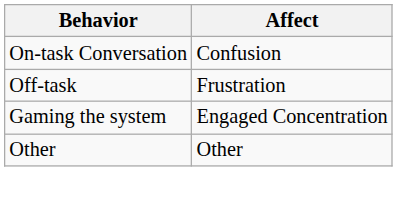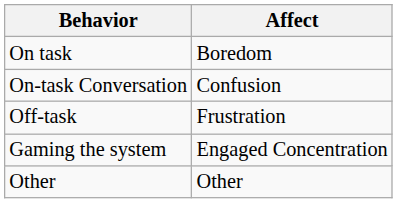 <table class="wikitable sortable">
 <tr>
 <th>Behavior</th>
 <th>Affect</th>
+</tr>
+<tr>
+<td>On task</td>
+<td>Boredom</td>
 </tr>
 <tr>
 <td>On-task Conversation</td>
 <td>Confusion</td>
 </tr>
 <tr>
 <td>Off-task</td>
 <td>Frustration</td>
 </tr>
 <tr>
 <td>Gaming the system</td>
 <td>Engaged Concentration</td>
 </tr>
 <tr>
 <td>Other</td>
 <td>Other</td>
 </tr>
 </table>
